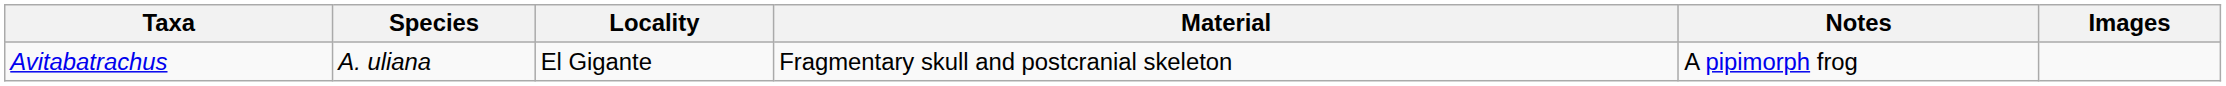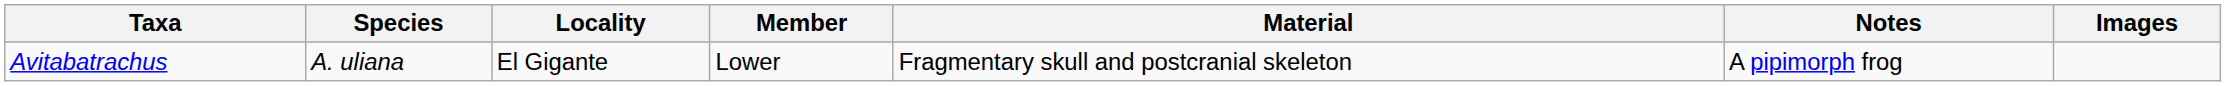 <table class="wikitable sortable" align="center" width="75%">
 <tr>
 <th>Taxa</th>
 <th>Species</th>
 <th>Locality</th>
+<th>Member</th>
 <th>Material</th>
 <th>Notes</th>
 <th>Images</th>
 </tr>
 <tr>
 <td><em><a href='#'>Avitabatrachus</a></em></td>
 <td><em>A. uliana</em></td>
 <td>El Gigante</td>
+<td>Lower</td>
 <td>Fragmentary skull and postcranial skeleton</td>
 <td>A <a href='#'>pipimorph</a> frog</td>
 <td></td>
 </tr>
 </table>
